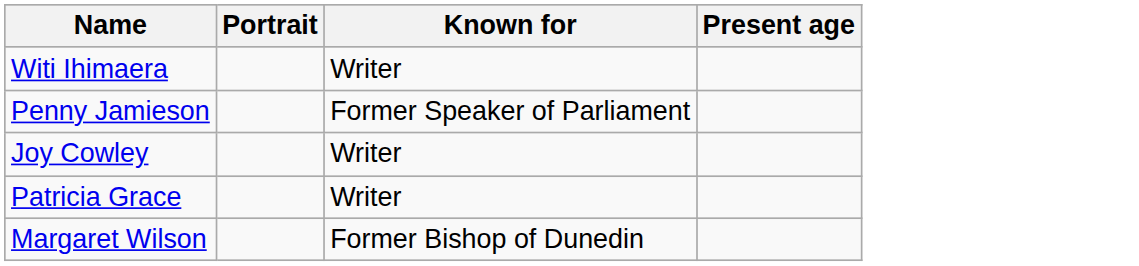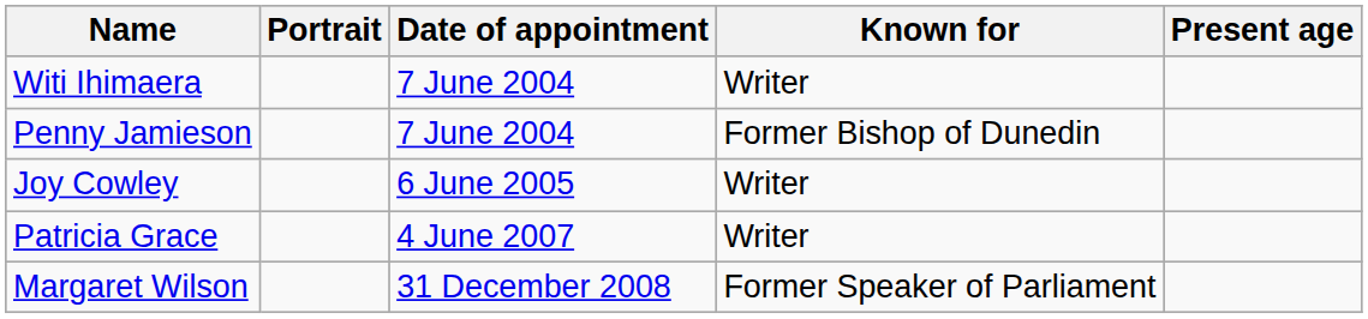 <table class="wikitable">
 <tr a>
 <th>Name</th>
 <th>Portrait</th>
+<th>Date of appointment</th>
 <th>Known for</th>
 <th>Present age</th>
 </tr>
 <tr>
 <td><a href='#'>Witi Ihimaera</a><br></td>
 <td></td>
+<td><a href='#'>7 June 2004</a></td>
 <td>Writer</td>
 <td align=center></td>
 </tr>
 <tr>
 <td><a href='#'>Penny Jamieson</a><br></td>
 <td></td>
-<td>Former Speaker of Parliament</td>
+<td><a href='#'>7 June 2004</a></td>
+<td>Former Bishop of Dunedin</td>
 <td align=center></td>
 </tr>
 <tr>
 <td><a href='#'>Joy Cowley</a><br></td>
 <td></td>
+<td><a href='#'>6 June 2005</a></td>
 <td>Writer</td>
 <td align=center></td>
 </tr>
 <tr>
 <td><a href='#'>Patricia Grace</a><br></td>
 <td></td>
+<td><a href='#'>4 June 2007</a></td>
 <td>Writer</td>
 <td align=center></td>
 </tr>
 <tr>
 <td><a href='#'>Margaret Wilson</a><br></td>
 <td></td>
-<td>Former Bishop of Dunedin</td>
+<td><a href='#'>31 December 2008</a></td>
+<td>Former Speaker of Parliament</td>
 <td align=center></td>
 </tr>
 </table>
